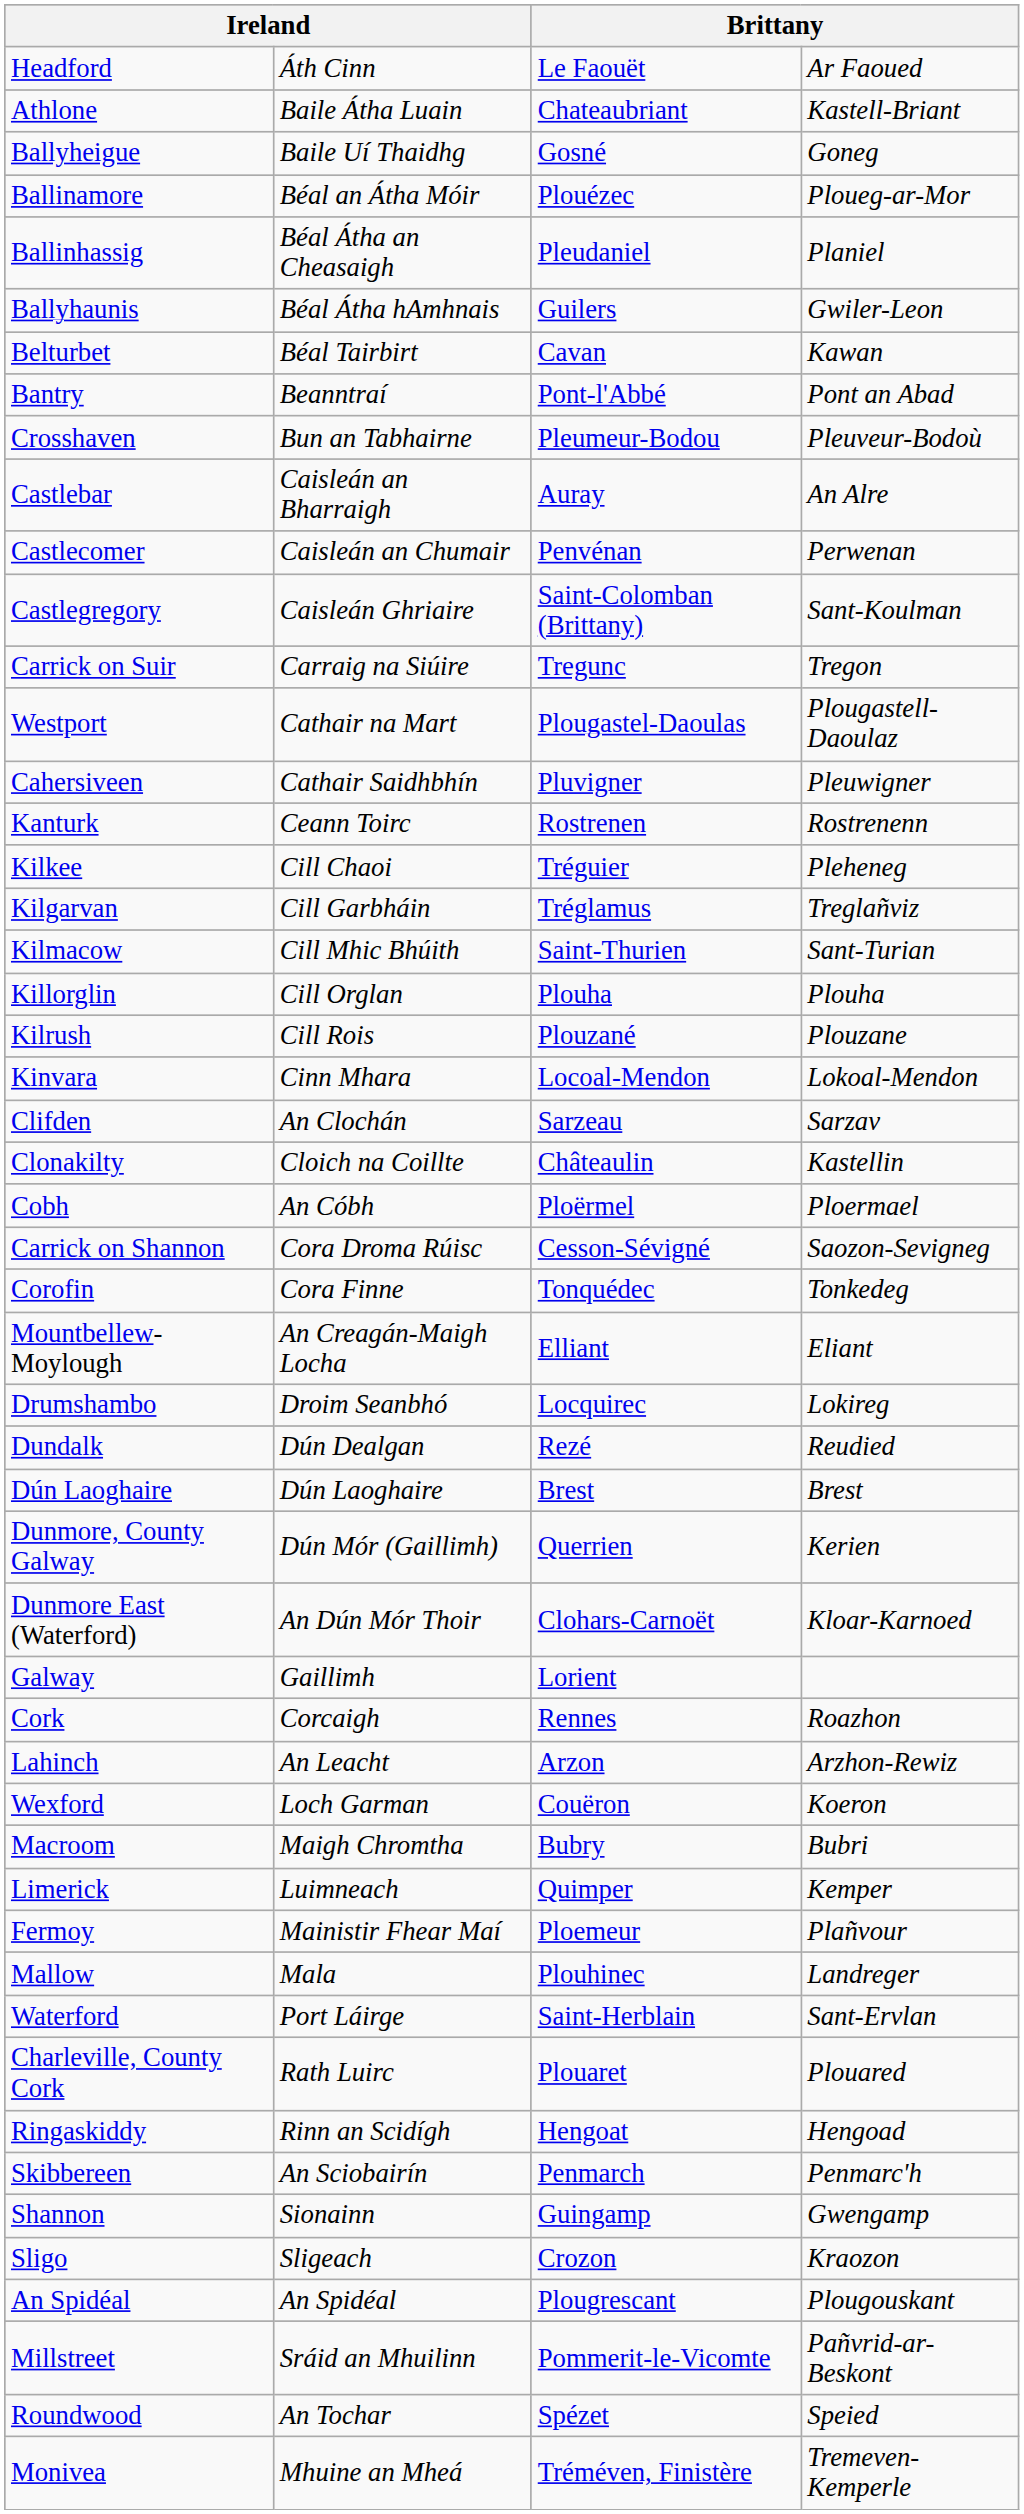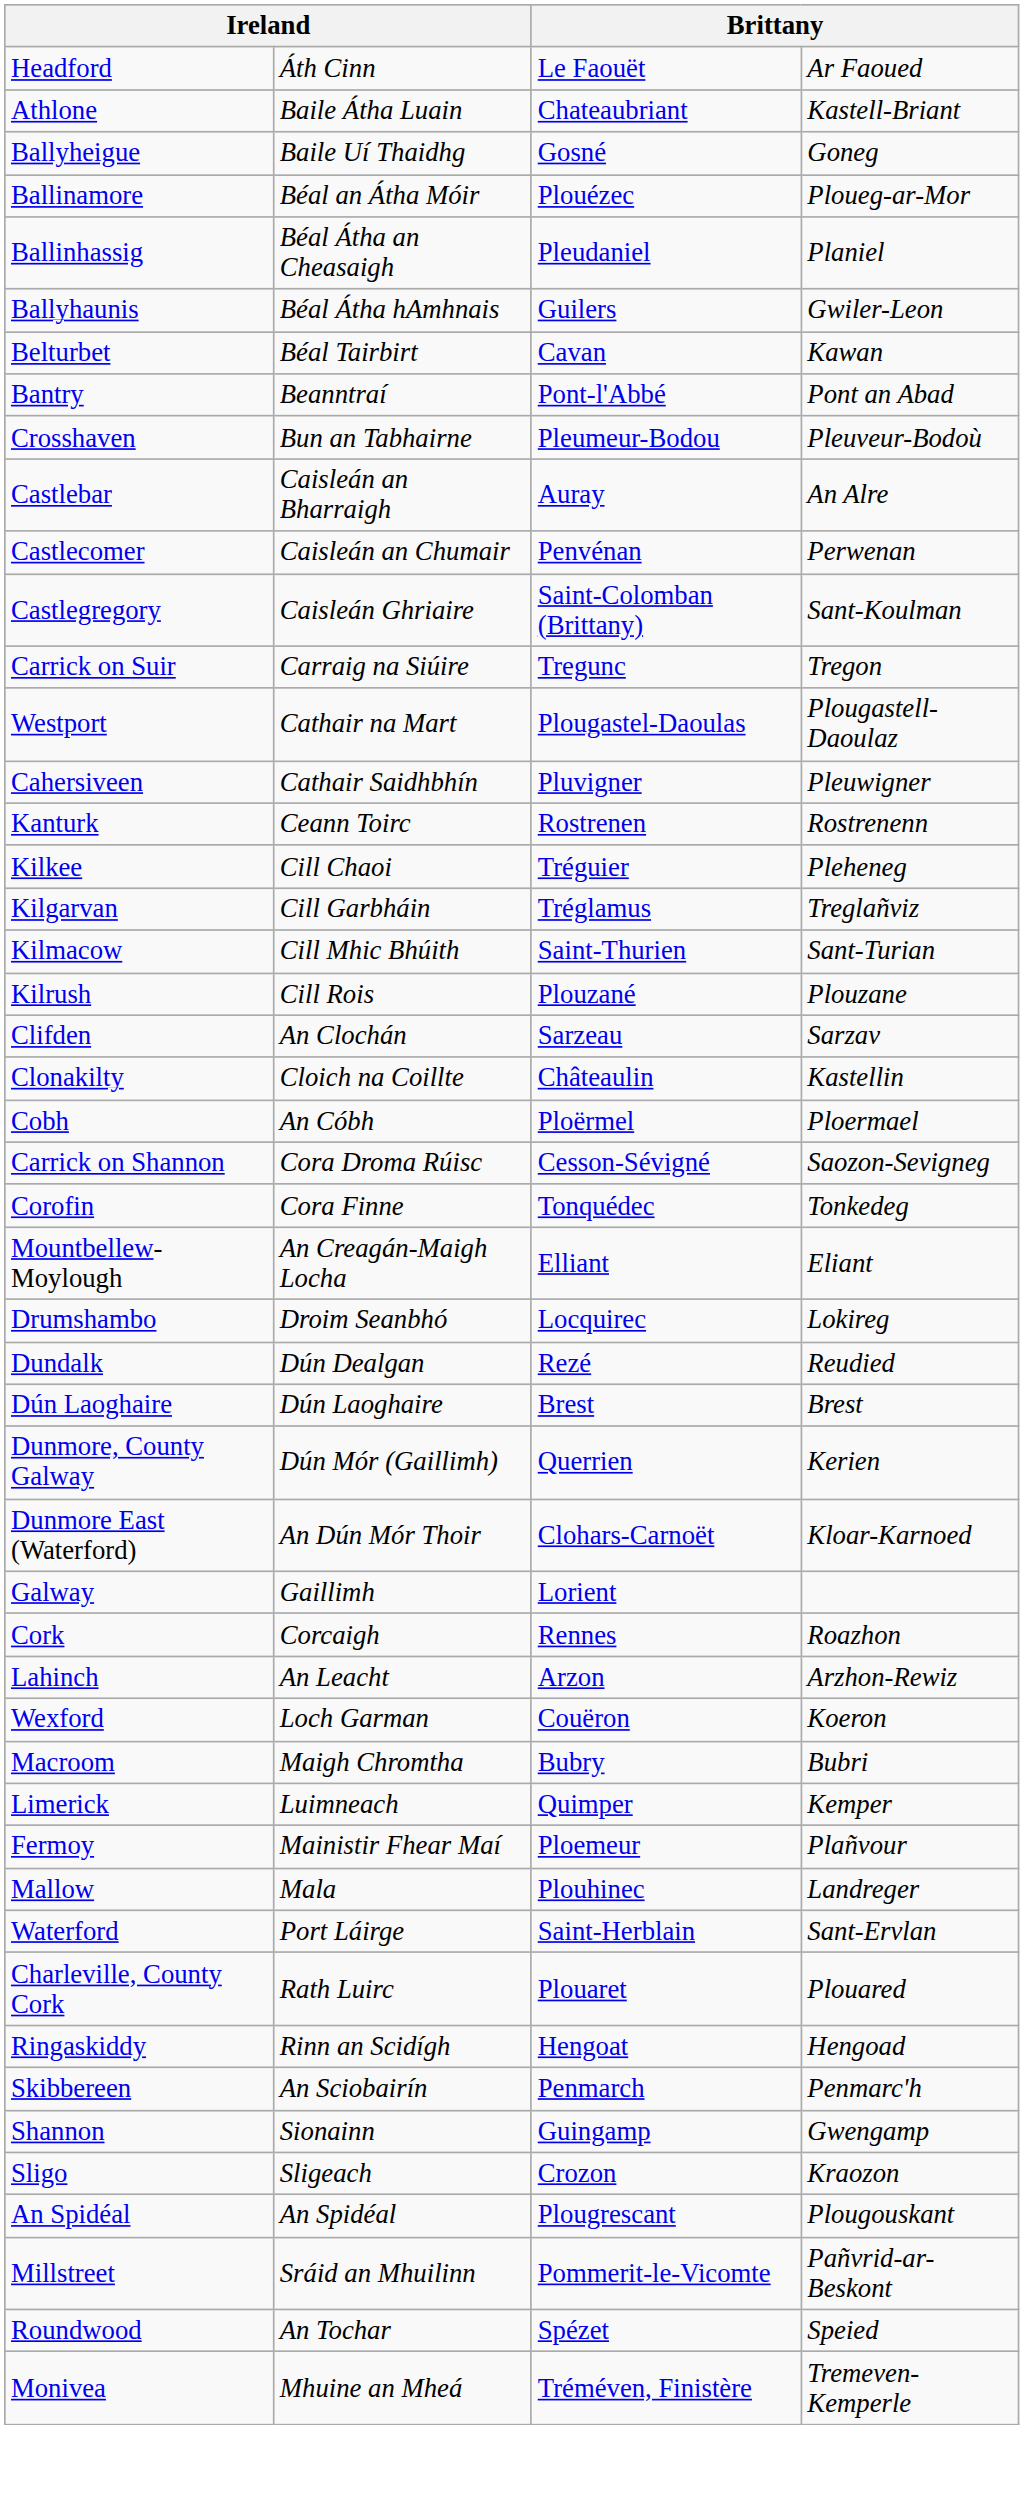 <table class="wikitable">
 <tr>
 <th colspan="2">Ireland</th>
 <th colspan="2">Brittany</th>
 </tr>
 <tr>
 <td><a href='#'>Headford</a></td>
 <td><em>Áth Cinn</em></td>
 <td><a href='#'>Le Faouët</a></td>
 <td><em>Ar Faoued</em></td>
 </tr>
 <tr>
 <td><a href='#'>Athlone</a></td>
 <td><em>Baile Átha Luain</em></td>
 <td><a href='#'>Chateaubriant</a></td>
 <td><em>Kastell-Briant</em></td>
 </tr>
 <tr>
 <td><a href='#'>Ballyheigue</a></td>
 <td><em>Baile Uí Thaidhg</em></td>
 <td><a href='#'>Gosné</a></td>
 <td><em>Goneg</em></td>
 </tr>
 <tr>
 <td Mainistir><a href='#'>Ballinamore</a></td>
 <td><em>Béal an Átha Móir</em></td>
 <td><a href='#'>Plouézec</a></td>
 <td><em>Ploueg-ar-Mor</em></td>
 </tr>
 <tr>
 <td><a href='#'>Ballinhassig</a></td>
 <td><em>Béal Átha an Cheasaigh</em></td>
 <td><a href='#'>Pleudaniel</a></td>
 <td><em>Planiel</em></td>
 </tr>
 <tr>
 <td><a href='#'>Ballyhaunis</a></td>
 <td><em>Béal Átha hAmhnais</em></td>
 <td><a href='#'>Guilers</a></td>
 <td><em>Gwiler-Leon</em></td>
 </tr>
 <tr>
 <td><a href='#'>Belturbet</a></td>
 <td><em>Béal Tairbirt</em></td>
 <td><a href='#'>Cavan</a></td>
 <td><em>Kawan</em></td>
 </tr>
 <tr>
 <td><a href='#'>Bantry</a></td>
 <td><em>Beanntraí</em></td>
 <td><a href='#'>Pont-l'Abbé</a></td>
 <td><em>Pont an Abad</em></td>
 </tr>
 <tr>
 <td><a href='#'>Crosshaven</a></td>
 <td><em>Bun an Tabhairne</em></td>
 <td><a href='#'>Pleumeur-Bodou</a></td>
 <td><em>Pleuveur-Bodoù</em></td>
 </tr>
 <tr>
 <td><a href='#'>Castlebar</a></td>
 <td><em>Caisleán an Bharraigh</em></td>
 <td><a href='#'>Auray</a></td>
 <td><em>An Alre</em></td>
 </tr>
 <tr>
 <td><a href='#'>Castlecomer</a></td>
 <td><em>Caisleán an Chumair</em></td>
 <td><a href='#'>Penvénan</a></td>
 <td><em>Perwenan</em></td>
 </tr>
 <tr>
 <td><a href='#'>Castlegregory</a></td>
 <td><em>Caisleán Ghriaire</em></td>
 <td><a href='#'>Saint-Colomban (Brittany)</a></td>
 <td><em>Sant-Koulman</em></td>
 </tr>
 <tr>
 <td><a href='#'>Carrick on Suir</a></td>
 <td><em>Carraig na Siúire</em></td>
 <td><a href='#'>Tregunc</a></td>
 <td><em>Tregon</em></td>
 </tr>
 <tr>
 <td><a href='#'>Westport</a></td>
 <td><em>Cathair na Mart</em></td>
 <td><a href='#'>Plougastel-Daoulas</a></td>
 <td><em>Plougastell-Daoulaz</em></td>
 </tr>
 <tr>
 <td><a href='#'>Cahersiveen</a></td>
 <td><em>Cathair Saidhbhín</em></td>
 <td><a href='#'>Pluvigner</a></td>
 <td><em>Pleuwigner</em></td>
 </tr>
 <tr>
 <td><a href='#'>Kanturk</a></td>
 <td><em>Ceann Toirc</em></td>
 <td><a href='#'>Rostrenen</a></td>
 <td><em>Rostrenenn</em></td>
 </tr>
 <tr>
 <td><a href='#'>Kilkee</a></td>
 <td><em>Cill Chaoi</em></td>
 <td><a href='#'>Tréguier</a></td>
 <td><em>Pleheneg</em></td>
 </tr>
 <tr>
 <td><a href='#'>Kilgarvan</a></td>
 <td><em>Cill Garbháin</em></td>
 <td><a href='#'>Tréglamus</a></td>
 <td><em>Treglañviz</em></td>
 </tr>
 <tr>
 <td><a href='#'>Kilmacow</a></td>
 <td><em>Cill Mhic Bhúith</em></td>
 <td><a href='#'>Saint-Thurien</a></td>
 <td><em>Sant-Turian</em></td>
 </tr>
 <tr>
-<td><a href='#'>Killorglin</a></td>
-<td><em>Cill Orglan</em></td>
-<td><a href='#'>Plouha</a></td>
-<td><em>Plouha</em></td>
-</tr>
-<tr>
 <td><a href='#'>Kilrush</a></td>
 <td><em>Cill Rois</em></td>
 <td><a href='#'>Plouzané</a></td>
 <td><em>Plouzane</em></td>
-</tr>
-<tr>
-<td><a href='#'>Kinvara</a></td>
-<td><em>Cinn Mhara</em></td>
-<td><a href='#'>Locoal-Mendon</a></td>
-<td><em>Lokoal-Mendon</em></td>
 </tr>
 <tr>
 <td><a href='#'>Clifden</a></td>
 <td><em>An Clochán</em></td>
 <td><a href='#'>Sarzeau</a></td>
 <td><em>Sarzav</em></td>
 </tr>
 <tr>
 <td><a href='#'>Clonakilty</a></td>
 <td><em>Cloich na Coillte</em></td>
 <td><a href='#'>Châteaulin</a></td>
 <td><em>Kastellin</em></td>
 </tr>
 <tr>
 <td><a href='#'>Cobh</a></td>
 <td><em>An Cóbh</em></td>
 <td><a href='#'>Ploërmel</a></td>
 <td><em>Ploermael</em></td>
 </tr>
 <tr>
 <td><a href='#'>Carrick on Shannon</a></td>
 <td><em>Cora Droma Rúisc</em></td>
 <td><a href='#'>Cesson-Sévigné</a></td>
 <td><em>Saozon-Sevigneg</em></td>
 </tr>
 <tr>
 <td><a href='#'>Corofin</a></td>
 <td><em>Cora Finne</em></td>
 <td><a href='#'>Tonquédec</a></td>
 <td><em>Tonkedeg</em></td>
 </tr>
 <tr>
 <td><a href='#'>Mountbellew</a>-Moylough</td>
 <td><em>An Creagán-Maigh Locha</em></td>
 <td><a href='#'>Elliant</a></td>
 <td><em>Eliant</em></td>
 </tr>
 <tr>
 <td><a href='#'>Drumshambo</a></td>
 <td><em>Droim Seanbhó</em></td>
 <td><a href='#'>Locquirec</a></td>
 <td><em>Lokireg</em></td>
 </tr>
 <tr>
 <td><a href='#'>Dundalk</a></td>
 <td><em>Dún Dealgan</em></td>
 <td><a href='#'>Rezé</a></td>
 <td><em>Reudied</em></td>
 </tr>
 <tr>
 <td><a href='#'>Dún Laoghaire</a></td>
 <td><em>Dún Laoghaire</em></td>
 <td><a href='#'>Brest</a></td>
 <td><em>Brest</em></td>
 </tr>
 <tr>
 <td><a href='#'>Dunmore, County Galway</a></td>
 <td><em>Dún Mór (Gaillimh)</em></td>
 <td><a href='#'>Querrien</a></td>
 <td><em>Kerien</em></td>
 </tr>
 <tr>
 <td><a href='#'>Dunmore East</a> (Waterford)</td>
 <td><em>An Dún Mór Thoir</em></td>
 <td><a href='#'>Clohars-Carnoët</a></td>
 <td><em>Kloar-Karnoed</em></td>
 </tr>
 <tr>
 <td><a href='#'>Galway</a></td>
 <td><em>Gaillimh</em></td>
 <td><a href='#'>Lorient</a></td>
 <td><em></em></td>
 </tr>
 <tr>
 <td><a href='#'>Cork</a></td>
 <td><em>Corcaigh</em></td>
 <td><a href='#'>Rennes</a></td>
 <td><em>Roazhon</em></td>
 </tr>
 <tr>
 <td><a href='#'>Lahinch</a></td>
 <td><em>An Leacht</em></td>
 <td><a href='#'>Arzon</a></td>
 <td><em>Arzhon-Rewiz</em></td>
 </tr>
 <tr>
 <td><a href='#'>Wexford</a></td>
 <td><em>Loch Garman</em></td>
 <td><a href='#'>Couëron</a></td>
 <td><em>Koeron</em></td>
 </tr>
 <tr>
 <td><a href='#'>Macroom</a></td>
 <td><em>Maigh Chromtha</em></td>
 <td><a href='#'>Bubry</a></td>
 <td><em>Bubri</em></td>
 </tr>
 <tr>
 <td><a href='#'>Limerick</a></td>
 <td><em>Luimneach</em></td>
 <td><a href='#'>Quimper</a></td>
 <td><em>Kemper</em></td>
 </tr>
 <tr>
 <td><a href='#'>Fermoy</a></td>
 <td><em>Mainistir Fhear Maí</em></td>
 <td><a href='#'>Ploemeur</a></td>
 <td><em> Plañvour</em></td>
 </tr>
 <tr>
 <td><a href='#'>Mallow</a></td>
 <td><em>Mala</em></td>
 <td><a href='#'>Plouhinec</a></td>
 <td><em> Landreger</em></td>
 </tr>
 <tr>
 <td><a href='#'>Waterford</a></td>
 <td><em>Port Láirge</em></td>
 <td><a href='#'>Saint-Herblain</a></td>
 <td><em>Sant-Ervlan</em></td>
 </tr>
 <tr>
 <td><a href='#'>Charleville, County Cork</a></td>
 <td><em>Rath Luirc</em></td>
 <td><a href='#'>Plouaret</a></td>
 <td><em> Plouared</em></td>
 </tr>
 <tr>
 <td><a href='#'>Ringaskiddy</a></td>
 <td><em>Rinn an Scidígh</em></td>
 <td><a href='#'>Hengoat</a></td>
 <td><em> Hengoad</em></td>
 </tr>
 <tr>
 <td><a href='#'>Skibbereen</a></td>
 <td><em>An Sciobairín</em></td>
 <td><a href='#'>Penmarch</a></td>
 <td><em>Penmarc'h</em></td>
 </tr>
 <tr>
 <td><a href='#'>Shannon</a></td>
 <td><em>Sionainn</em></td>
 <td><a href='#'>Guingamp</a></td>
 <td><em>Gwengamp</em></td>
 </tr>
 <tr>
 <td><a href='#'>Sligo</a></td>
 <td><em>Sligeach</em></td>
 <td><a href='#'>Crozon</a></td>
 <td><em>Kraozon</em></td>
 </tr>
 <tr>
 <td><a href='#'>An Spidéal</a></td>
 <td><em>An Spidéal</em></td>
 <td><a href='#'>Plougrescant</a></td>
 <td><em>Plougouskant</em></td>
 </tr>
 <tr>
 <td><a href='#'>Millstreet</a></td>
 <td><em>Sráid an Mhuilinn</em></td>
 <td><a href='#'>Pommerit-le-Vicomte</a></td>
 <td><em>Pañvrid-ar-Beskont</em></td>
 </tr>
 <tr>
 <td><a href='#'>Roundwood</a></td>
 <td><em>An Tochar</em></td>
 <td><a href='#'>Spézet</a></td>
 <td><em>Speied</em></td>
 </tr>
 <tr>
 <td><a href='#'>Monivea</a></td>
 <td><em>Mhuine an Mheá</em></td>
 <td><a href='#'>Tréméven, Finistère</a></td>
 <td><em>Tremeven-Kemperle</em></td>
 </tr>
 </table>
